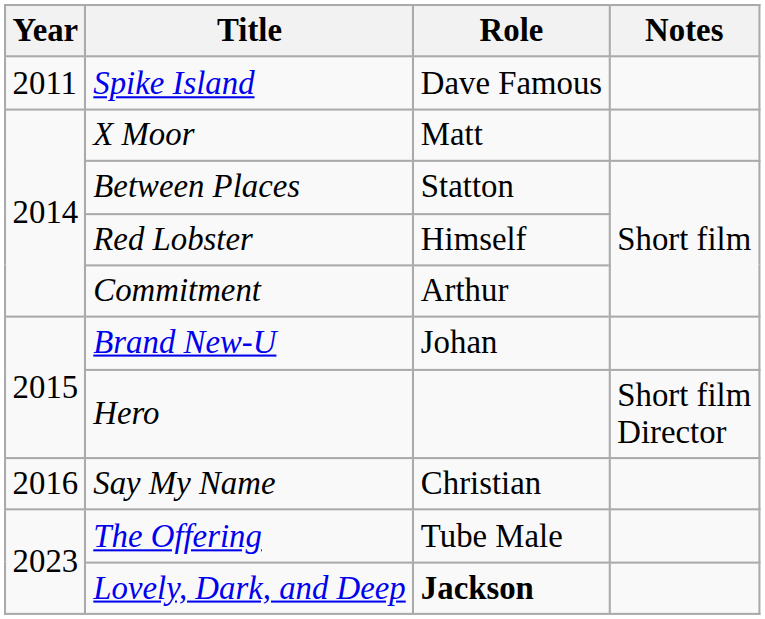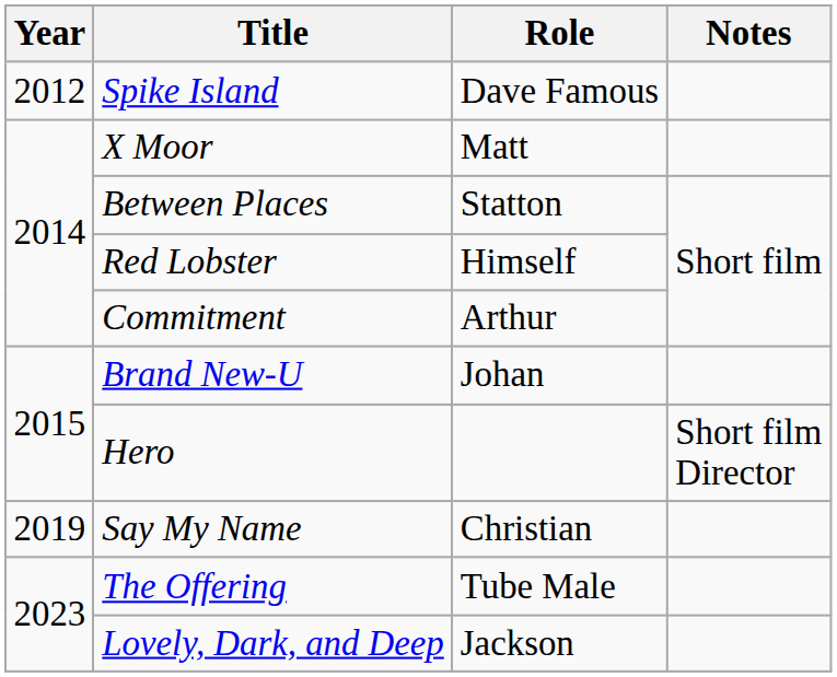 <table class="wikitable sortable">
 <tr>
 <th>Year</th>
 <th>Title</th>
 <th>Role</th>
 <th class="unsortable">Notes</th>
 </tr>
 <tr>
-<td>2011</td>
+<td>2012</td>
 <td><em><a href='#'>Spike Island</a></em></td>
 <td>Dave Famous</td>
 <td></td>
 </tr>
 <tr>
 <td rowspan="4">2014</td>
 <td><em>X Moor</em></td>
 <td>Matt</td>
 <td></td>
 </tr>
 <tr>
 <td><em>Between Places</em></td>
 <td>Statton</td>
 <td rowspan="3">Short film</td>
 </tr>
 <tr>
 <td><em>Red Lobster</em></td>
 <td>Himself</td>
 </tr>
 <tr>
 <td><em>Commitment</em></td>
 <td>Arthur</td>
 </tr>
 <tr>
 <td rowspan="2">2015</td>
 <td><em><a href='#'>Brand New-U</a></em></td>
 <td>Johan</td>
 <td></td>
 </tr>
 <tr>
 <td><em>Hero</em></td>
 <td></td>
 <td>Short film<br>Director</td>
 </tr>
 <tr>
-<td>2016</td>
+<td>2019</td>
 <td><em>Say My Name</em></td>
 <td>Christian</td>
 <td></td>
 </tr>
 <tr>
 <td rowspan="2">2023</td>
 <td><em><a href='#'>The Offering</a></em></td>
 <td>Tube Male</td>
 <td></td>
 </tr>
 <tr>
 <td><em><a href='#'>Lovely, Dark, and Deep</a></em></td>
-<td><strong>Jackson</strong></td>
+<td>Jackson</td>
 <td></td>
 </tr>
 </table>
